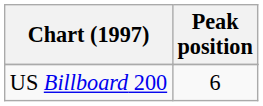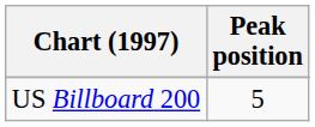 <table class="wikitable sortable">
 <tr>
 <th align="left">Chart (1997)</th>
 <th align="center">Peak<br>position</th>
 </tr>
 <tr>
 </tr>
 <tr>
 </tr>
 <tr>
 </tr>
 <tr>
 </tr>
 <tr>
 </tr>
 <tr>
 <td>US <a href='#'><em>Billboard</em> 200</a></td>
-<td align="center">6</td>
+<td align="center">5</td>
 </tr>
 </table>
